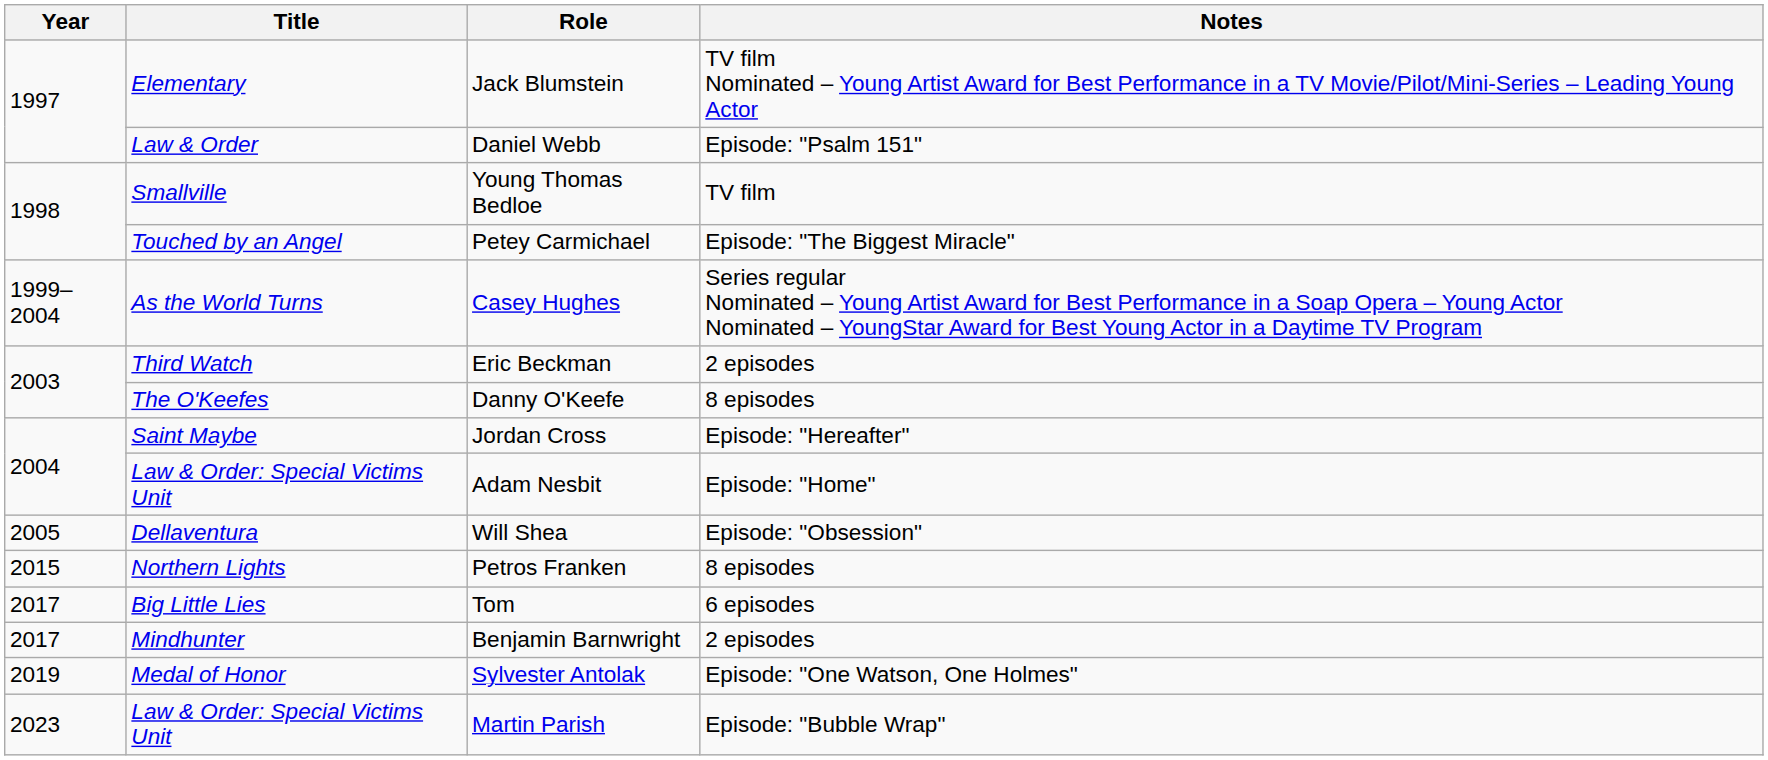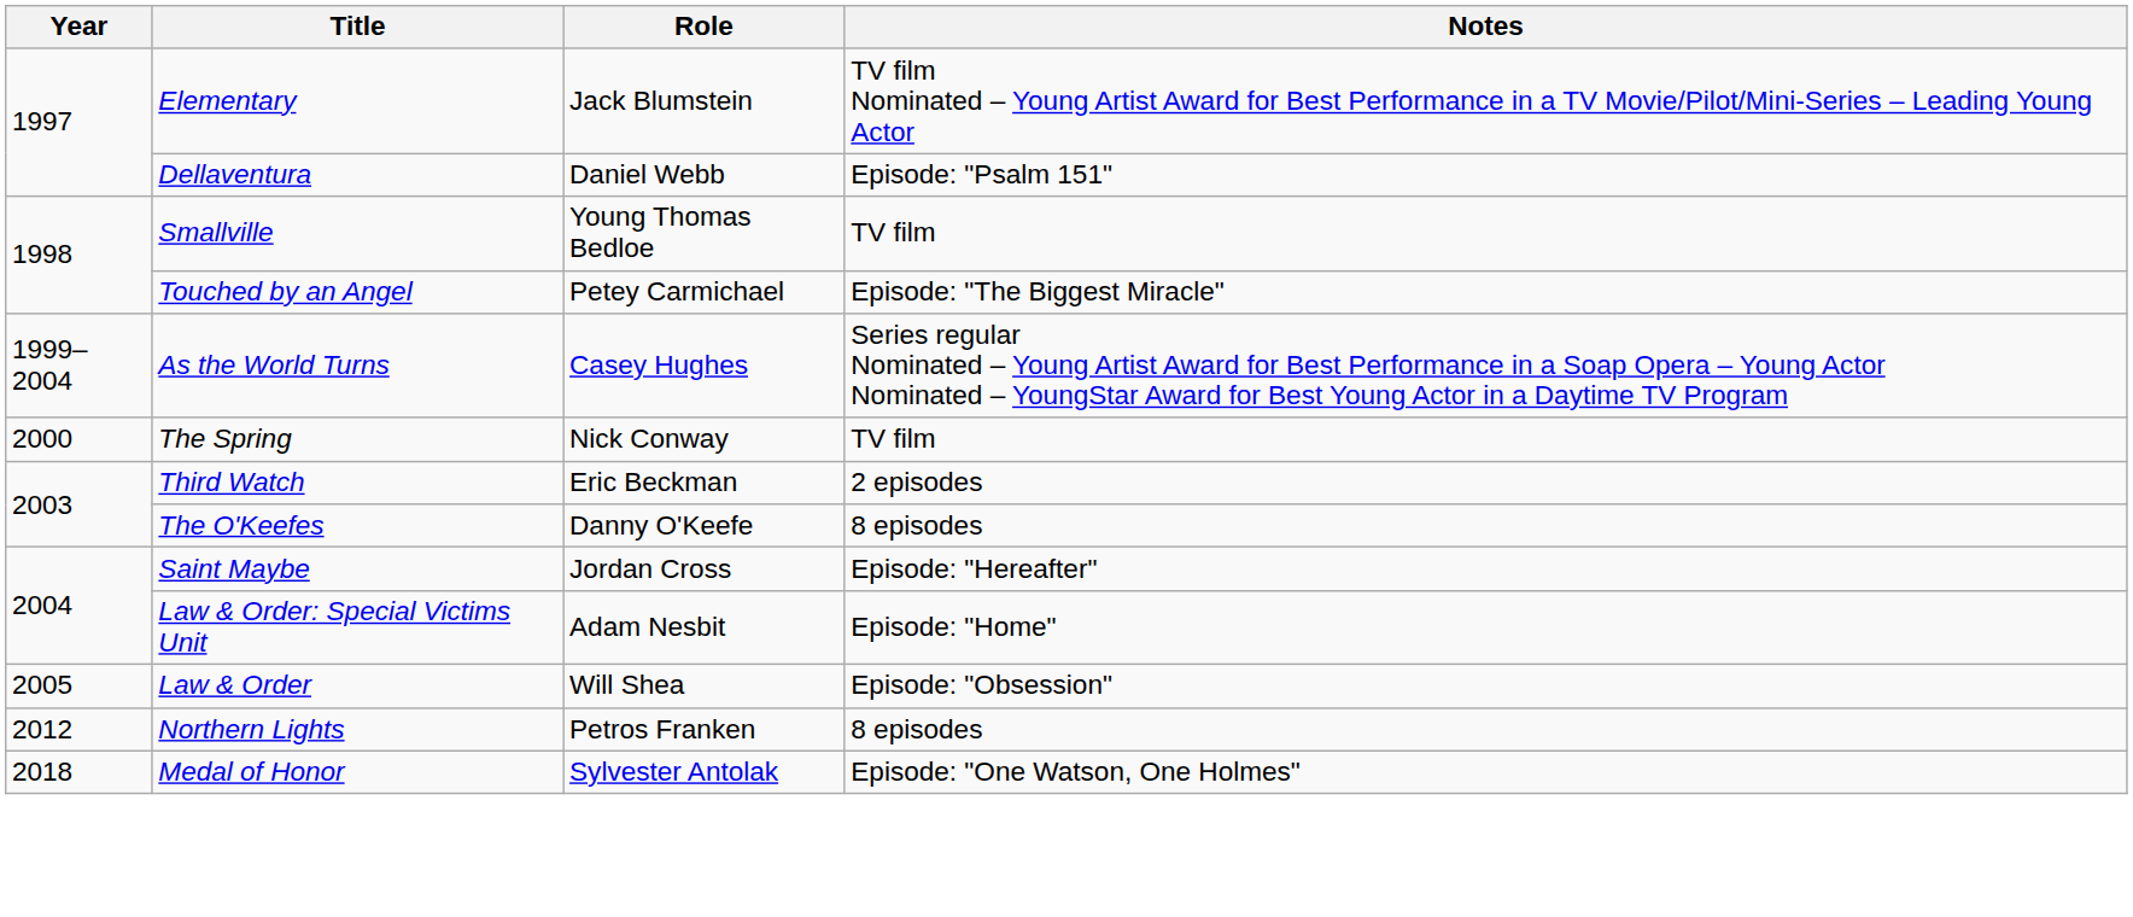 <table class="wikitable sortable">
 <tr>
 <th>Year</th>
 <th>Title</th>
 <th>Role</th>
 <th class="unsortable">Notes</th>
 </tr>
 <tr>
 <td rowspan="2">1997</td>
 <td><em><a href='#'>Elementary</a></em></td>
 <td>Jack Blumstein</td>
 <td>TV film<br>Nominated – <a href='#'>Young Artist Award for Best Performance in a TV Movie/Pilot/Mini-Series – Leading Young Actor</a></td>
 </tr>
 <tr>
-<td><em><a href='#'>Law & Order</a></em></td>
+<td><em><a href='#'>Dellaventura</a></em></td>
 <td>Daniel Webb</td>
 <td>Episode: "Psalm 151"</td>
 </tr>
 <tr>
 <td rowspan="2">1998</td>
 <td><em><a href='#'>Smallville</a></em></td>
 <td>Young Thomas Bedloe</td>
 <td>TV film</td>
 </tr>
 <tr>
 <td><em><a href='#'>Touched by an Angel</a></em></td>
 <td>Petey Carmichael</td>
 <td>Episode: "The Biggest Miracle"</td>
 </tr>
 <tr>
 <td>1999–2004</td>
 <td><em><a href='#'>As the World Turns</a></em></td>
 <td><a href='#'>Casey Hughes</a></td>
 <td>Series regular<br>Nominated – <a href='#'>Young Artist Award for Best Performance in a Soap Opera – Young Actor</a> <br>Nominated – <a href='#'>YoungStar Award for Best Young Actor in a Daytime TV Program</a> </td>
+</tr>
+<tr>
+<td>2000</td>
+<td><em>The Spring</em></td>
+<td>Nick Conway</td>
+<td>TV film</td>
 </tr>
 <tr>
 <td rowspan="2">2003</td>
 <td><em><a href='#'>Third Watch</a></em></td>
 <td>Eric Beckman</td>
 <td>2 episodes</td>
 </tr>
 <tr>
 <td><em><a href='#'>The O'Keefes</a></em></td>
 <td>Danny O'Keefe</td>
 <td>8 episodes</td>
 </tr>
 <tr>
 <td rowspan="2">2004</td>
 <td><em><a href='#'>Saint Maybe</a></em></td>
 <td>Jordan Cross</td>
 <td>Episode: "Hereafter"</td>
 </tr>
 <tr>
 <td><em><a href='#'>Law & Order: Special Victims Unit</a></em></td>
 <td>Adam Nesbit</td>
 <td>Episode: "Home"</td>
 </tr>
 <tr>
 <td>2005</td>
-<td><em><a href='#'>Dellaventura</a></em></td>
+<td><em><a href='#'>Law & Order</a></em></td>
 <td>Will Shea</td>
 <td>Episode: "Obsession"</td>
 </tr>
 <tr>
-<td>2015</td>
+<td>2012</td>
 <td><em><a href='#'>Northern Lights</a></em></td>
 <td>Petros Franken</td>
 <td>8 episodes</td>
 </tr>
 <tr>
-<td>2017</td>
-<td><em><a href='#'>Big Little Lies</a></em></td>
-<td>Tom</td>
-<td>6 episodes</td>
-</tr>
-<tr>
-<td>2017</td>
-<td><em><a href='#'>Mindhunter</a></em></td>
-<td>Benjamin Barnwright</td>
-<td>2 episodes</td>
-</tr>
-<tr>
-<td>2019</td>
+<td>2018</td>
 <td><em><a href='#'>Medal of Honor</a></em></td>
 <td><a href='#'>Sylvester Antolak</a></td>
 <td>Episode: "One Watson, One Holmes"</td>
 </tr>
-<tr>
-<td>2023</td>
-<td><em><a href='#'>Law & Order: Special Victims Unit</a></em></td>
-<td><a href='#'>Martin Parish</a></td>
-<td>Episode: "Bubble Wrap"</td>
-</tr>
 </table>
